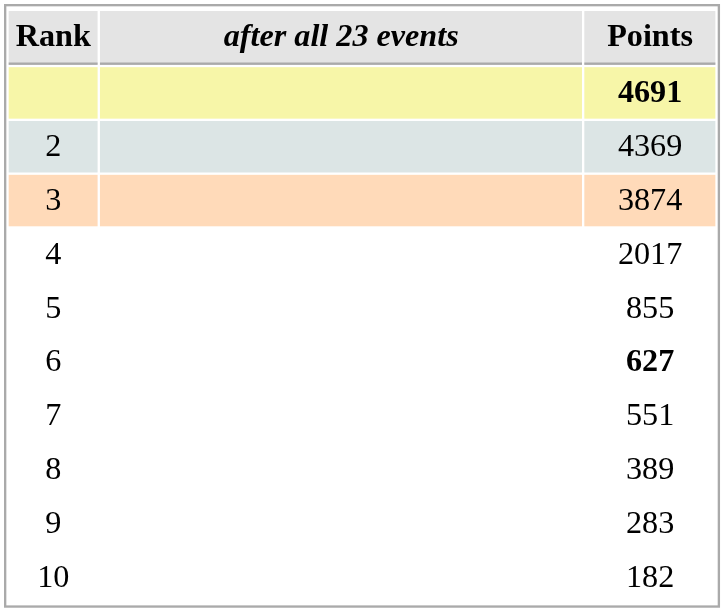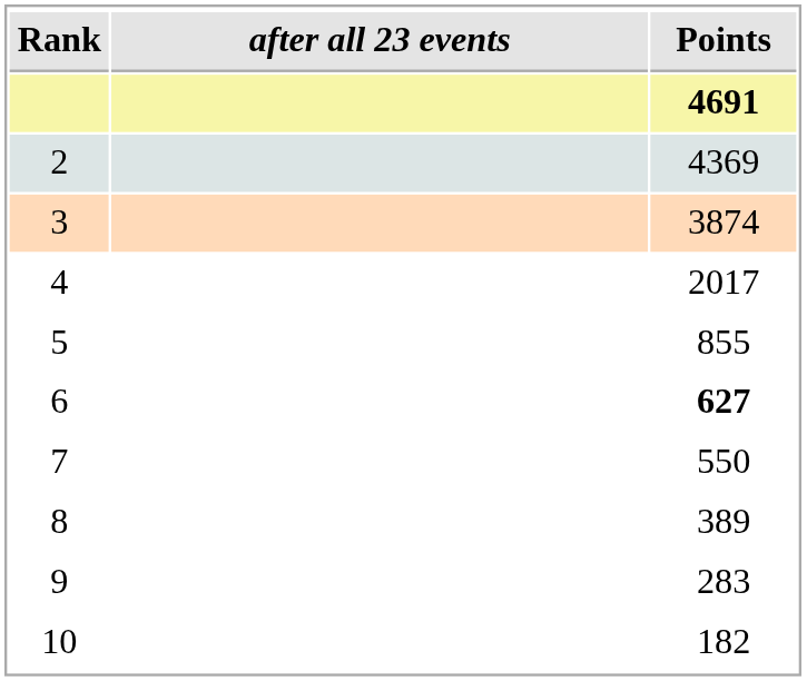 <table cellspacing="1" cellpadding="3" style="border:1px solid #AAAAAA;font-size:86%">
 <tr style="background-color: #E4E4E4;">
 </tr>
 <tr style="background-color: #E4E4E4;">
 <th style="border-bottom:1px solid #AAAAAA; width: 10px;">Rank</th>
 <th style="border-bottom:1px solid #AAAAAA; width: 200px;"><em>after all 23 events</em></th>
 <th style="border-bottom:1px solid #AAAAAA; width: 50px;">Points</th>
 </tr>
 <tr style="background:#f7f6a8;">
 <td align=center></td>
 <td><strong></strong></td>
 <td align=center><strong>4691</strong></td>
 </tr>
 <tr style="background:#dce5e5;">
 <td align=center>2</td>
 <td></td>
 <td align=center>4369</td>
 </tr>
 <tr style="background:#ffdab9;">
 <td align=center>3</td>
 <td></td>
 <td align=center>3874</td>
 </tr>
 <tr>
 <td align=center>4</td>
 <td></td>
 <td align=center>2017</td>
 </tr>
 <tr>
 <td align=center>5</td>
 <td></td>
 <td align=center>855</td>
 </tr>
 <tr>
 <td align=center>6</td>
 <td></td>
 <td align=center><strong>627</strong></td>
 </tr>
 <tr>
 <td align=center>7</td>
 <td></td>
-<td align=center>551</td>
+<td align=center>550</td>
 </tr>
 <tr>
 <td align=center>8</td>
 <td></td>
 <td align=center>389</td>
 </tr>
 <tr>
 <td align=center>9</td>
 <td></td>
 <td align=center>283</td>
 </tr>
 <tr>
 <td align=center>10</td>
 <td></td>
 <td align=center>182</td>
 </tr>
 </table>
